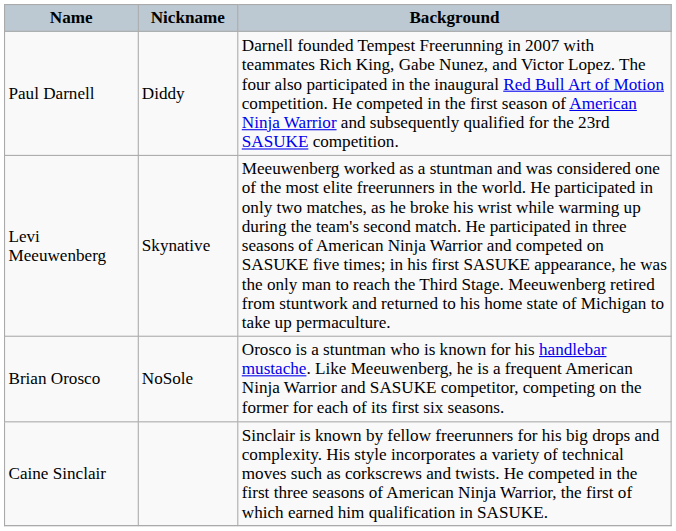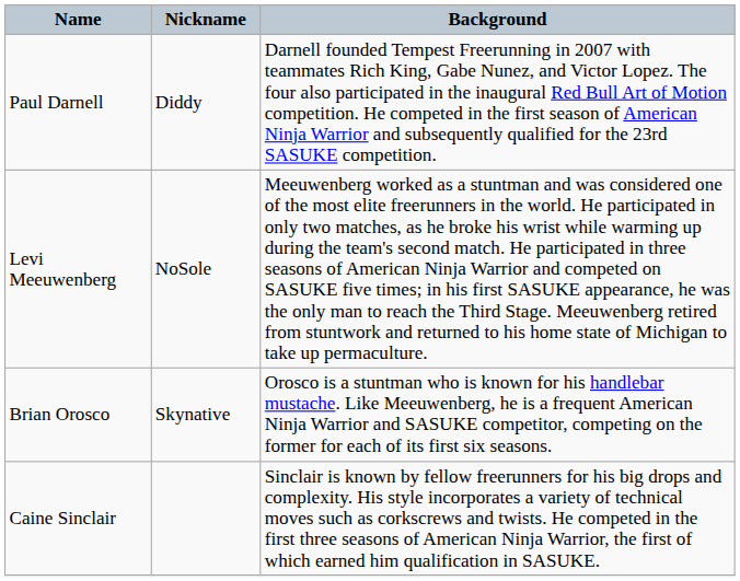 <table class="wikitable" style="margin: auto; width: 100%">
 <tr style="background:#BCC9D2; color:black">
 <th style="background-color: #BCC9D2; width: 20%">Name</th>
 <th style="background-color: #BCC9D2; width: 15%">Nickname</th>
 <th style="background-color: #BCC9D2; width: 65%">Background</th>
 </tr>
 <tr>
 <td>Paul Darnell</td>
 <td>Diddy</td>
 <td>Darnell founded Tempest Freerunning in 2007 with teammates Rich King, Gabe Nunez, and Victor Lopez. The four also participated in the inaugural <a href='#'>Red Bull Art of Motion</a> competition. He competed in the first season of <a href='#'>American Ninja Warrior</a> and subsequently qualified for the 23rd <a href='#'>SASUKE</a> competition.</td>
 </tr>
 <tr>
 <td>Levi Meeuwenberg</td>
-<td>Skynative</td>
+<td>NoSole</td>
 <td>Meeuwenberg worked as a stuntman and was considered one of the most elite freerunners in the world. He participated in only two matches, as he broke his wrist while warming up during the team's second match. He participated in three seasons of American Ninja Warrior and competed on SASUKE five times; in his first SASUKE appearance, he was the only man to reach the Third Stage. Meeuwenberg retired from stuntwork and returned to his home state of Michigan to take up permaculture.</td>
 </tr>
 <tr>
 <td>Brian Orosco</td>
-<td>NoSole</td>
+<td>Skynative</td>
 <td>Orosco is a stuntman who is known for his <a href='#'>handlebar mustache</a>. Like Meeuwenberg, he is a frequent American Ninja Warrior and SASUKE competitor, competing on the former for each of its first six seasons.</td>
 </tr>
 <tr>
 <td>Caine Sinclair</td>
 <td></td>
 <td>Sinclair is known by fellow freerunners for his big drops and complexity. His style incorporates a variety of technical moves such as corkscrews and twists. He competed in the first three seasons of American Ninja Warrior, the first of which earned him qualification in SASUKE.</td>
 </tr>
 <tr>
 </tr>
 </table>
